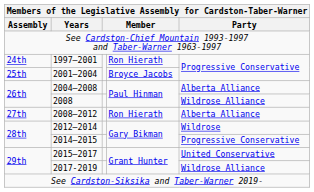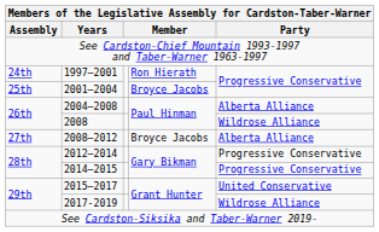 <table class="wikitable" align=right>
 <tr>
 <th colspan=5>Members of the Legislative Assembly for Cardston-Taber-Warner</th>
 </tr>
 <tr>
 <th>Assembly</th>
 <th>Years</th>
 <th colspan="2">Member</th>
 <th>Party</th>
 </tr>
 <tr>
 <td align="center" colspan=5><em>See <a href='#'>Cardston-Chief Mountain</a> 1993-1997<br>and <a href='#'>Taber-Warner</a> 1963-1997</em></td>
 </tr>
 <tr>
 <td><a href='#'>24th</a></td>
 <td>1997–2001</td>
 <td rowspan=2 ></td>
 <td><a href='#'>Ron Hierath</a></td>
 <td rowspan=2><a href='#'>Progressive Conservative</a></td>
 </tr>
 <tr>
 <td><a href='#'>25th</a></td>
 <td>2001–2004</td>
 <td><a href='#'>Broyce Jacobs</a></td>
 </tr>
 <tr>
 <td rowspan=2><a href='#'>26th</a></td>
 <td>2004–2008</td>
 <td></td>
 <td rowspan=2><a href='#'>Paul Hinman</a></td>
 <td><a href='#'>Alberta Alliance</a></td>
 </tr>
 <tr>
 <td>2008</td>
 <td></td>
 <td><a href='#'>Wildrose Alliance</a></td>
 </tr>
 <tr>
 <td><a href='#'>27th</a></td>
 <td>2008–2012</td>
 <td></td>
-<td><a href='#'>Ron Hierath</a></td>
+<td>Broyce Jacobs</td>
 <td><a href='#'>Alberta Alliance</a></td>
 </tr>
 <tr>
 <td rowspan=2><a href='#'>28th</a></td>
 <td>2012–2014</td>
 <td></td>
 <td rowspan=2><a href='#'>Gary Bikman</a></td>
-<td><a href='#'>Wildrose</a></td>
+<td>Progressive Conservative</td>
 </tr>
 <tr>
 <td>2014–2015</td>
 <td></td>
 <td><a href='#'>Progressive Conservative</a></td>
 </tr>
 <tr>
 <td rowspan=2><a href='#'>29th</a></td>
 <td>2015–2017</td>
 <td></td>
 <td rowspan=2><a href='#'>Grant Hunter</a></td>
 <td><a href='#'>United Conservative</a></td>
 </tr>
 <tr>
 <td>2017-2019</td>
 <td></td>
 <td><a href='#'>Wildrose Alliance</a></td>
 </tr>
 <tr>
 <td align="center" colspan=5><em>See <a href='#'>Cardston-Siksika</a> and <a href='#'>Taber-Warner</a> 2019-</em></td>
 </tr>
 </table>
